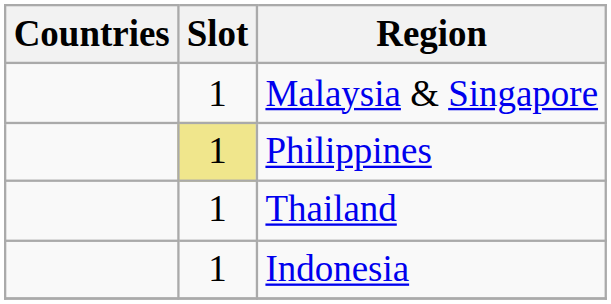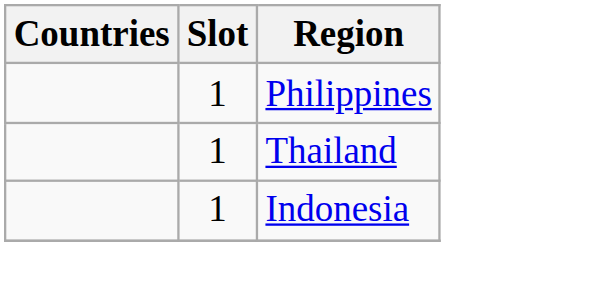 <table class="wikitable">
 <tr>
 <th>Countries</th>
 <th>Slot</th>
 <th>Region</th>
 </tr>
 <tr>
 <td style="text-align:left"></td>
 <td style="text-align:center">1</td>
-<td><a href='#'>Malaysia</a> & <a href='#'>Singapore</a></td>
-</tr>
-<tr>
-<td style="text-align:left"></td>
-<td style="background: khaki; text-align:center">1</td>
 <td><a href='#'>Philippines</a></td>
 </tr>
 <tr>
 <td style="text-align:left"></td>
 <td style="text-align:center">1</td>
 <td><a href='#'>Thailand</a></td>
 </tr>
 <tr>
 <td style="text-align:left"></td>
 <td style="text-align:center">1</td>
 <td><a href='#'>Indonesia</a></td>
 </tr>
 <tr>
 </tr>
 </table>
